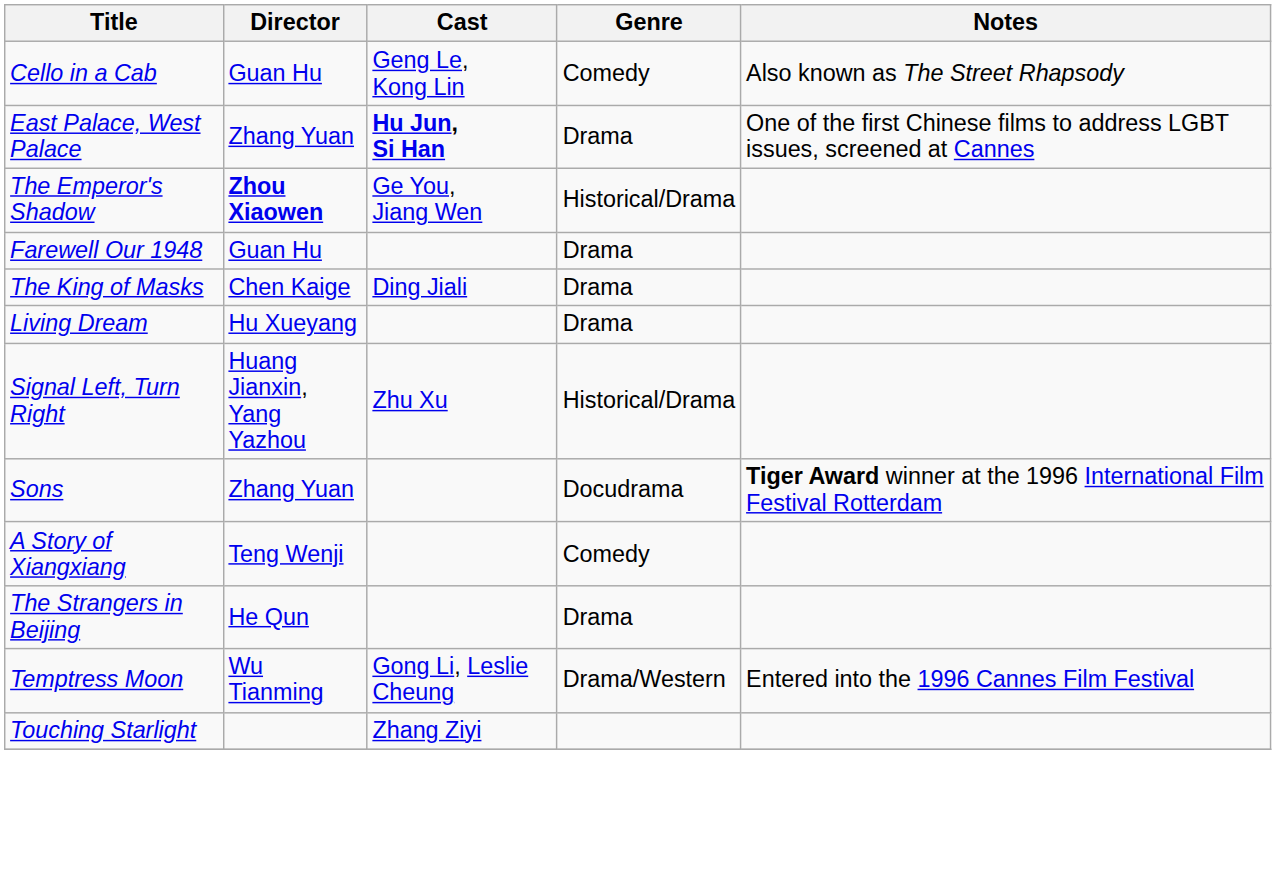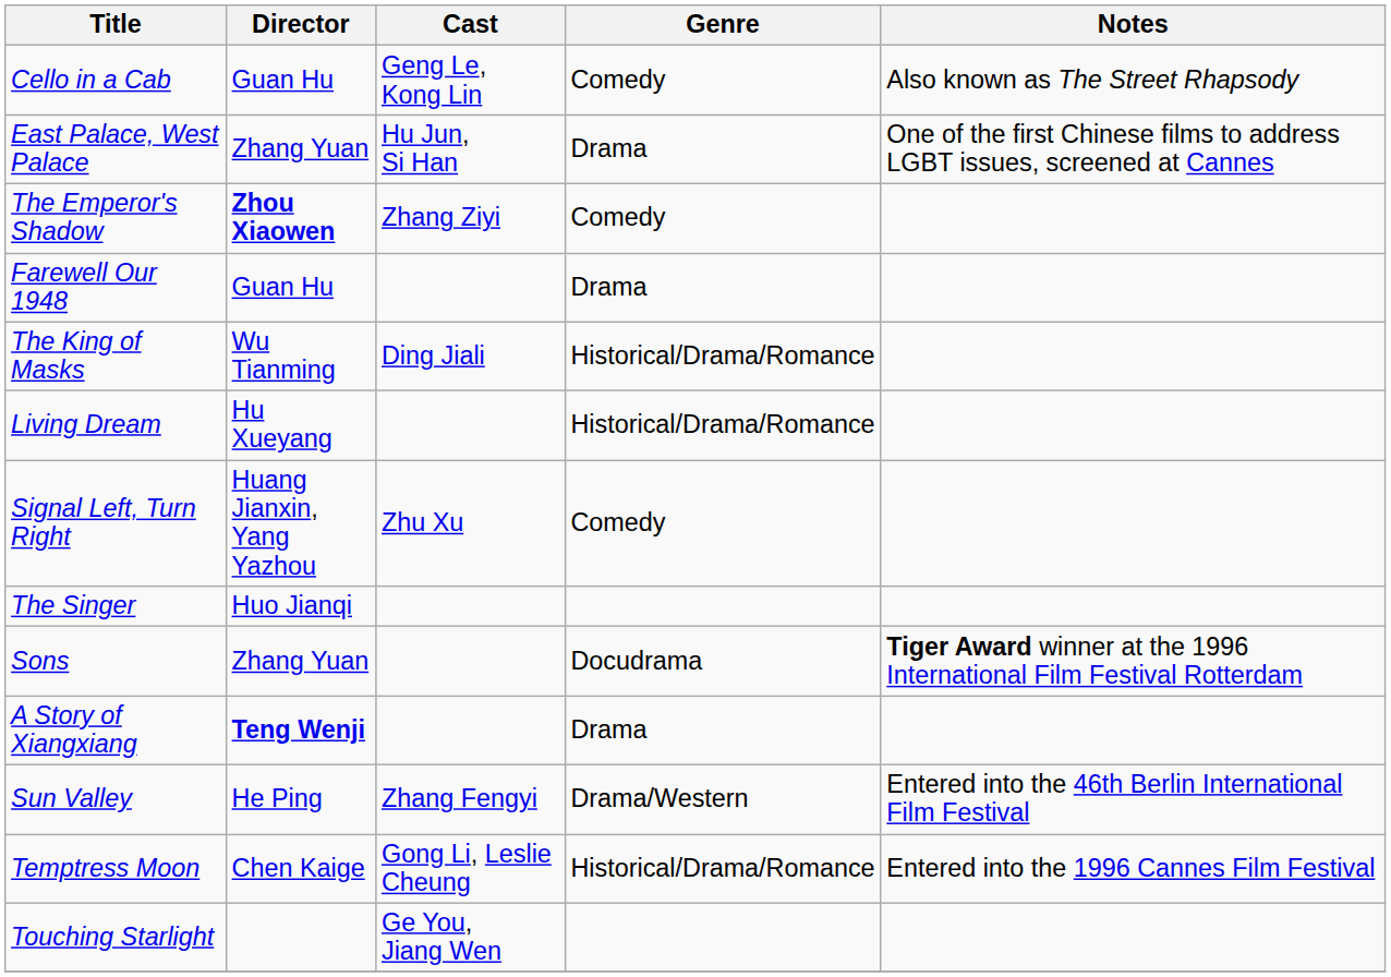 <table class="wikitable sortable">
 <tr>
 <th>Title</th>
 <th>Director</th>
 <th>Cast</th>
 <th>Genre</th>
 <th>Notes</th>
 </tr>
 <tr>
 <td><em><a href='#'>Cello in a Cab</a></em></td>
 <td><a href='#'>Guan Hu</a></td>
 <td><a href='#'>Geng Le</a>,<br><a href='#'>Kong Lin</a></td>
 <td>Comedy</td>
 <td>Also known as <em>The Street Rhapsody</em></td>
 </tr>
 <tr>
 <td><em><a href='#'>East Palace, West Palace</a></em></td>
 <td><a href='#'>Zhang Yuan</a></td>
-<td><strong><a href='#'>Hu Jun</a>,<br><a href='#'>Si Han</a></strong></td>
+<td><a href='#'>Hu Jun</a>,<br><a href='#'>Si Han</a></td>
 <td>Drama</td>
 <td>One of the first Chinese films to address LGBT issues, screened at <a href='#'>Cannes</a></td>
 </tr>
 <tr>
 <td><em><a href='#'>The Emperor's Shadow</a></em></td>
 <td><strong><a href='#'>Zhou Xiaowen</a></strong></td>
-<td><a href='#'>Ge You</a>,<br><a href='#'>Jiang Wen</a></td>
-<td>Historical/Drama</td>
+<td><a href='#'>Zhang Ziyi</a></td>
+<td>Comedy</td>
 <td></td>
 </tr>
 <tr>
 <td><em><a href='#'>Farewell Our 1948</a></em></td>
 <td><a href='#'>Guan Hu</a></td>
 <td></td>
 <td>Drama</td>
 <td></td>
 </tr>
 <tr>
 <td><em><a href='#'>The King of Masks</a></em></td>
-<td><a href='#'>Chen Kaige</a></td>
+<td><a href='#'>Wu Tianming</a></td>
 <td><a href='#'>Ding Jiali</a></td>
-<td>Drama</td>
+<td>Historical/Drama/Romance</td>
 <td></td>
 </tr>
 <tr>
 <td><em><a href='#'>Living Dream</a></em></td>
 <td><a href='#'>Hu Xueyang</a></td>
 <td></td>
-<td>Drama</td>
+<td>Historical/Drama/Romance</td>
 <td></td>
 </tr>
 <tr>
 <td><em><a href='#'>Signal Left, Turn Right</a></em></td>
 <td><a href='#'>Huang Jianxin</a>,<br><a href='#'>Yang Yazhou</a></td>
 <td><a href='#'>Zhu Xu</a></td>
-<td>Historical/Drama</td>
+<td>Comedy</td>
+<td></td>
+</tr>
+<tr>
+<td><em><a href='#'>The Singer</a></em></td>
+<td><a href='#'>Huo Jianqi</a></td>
+<td></td>
+<td></td>
 <td></td>
 </tr>
 <tr>
 <td><em><a href='#'>Sons</a></em></td>
 <td><a href='#'>Zhang Yuan</a></td>
 <td></td>
 <td>Docudrama</td>
 <td><strong>Tiger Award</strong> winner at the 1996 <a href='#'>International Film Festival Rotterdam</a></td>
 </tr>
 <tr>
 <td><em><a href='#'>A Story of Xiangxiang</a></em></td>
-<td><a href='#'>Teng Wenji</a></td>
-<td></td>
-<td>Comedy</td>
-<td></td>
-</tr>
-<tr>
-<td><em><a href='#'>The Strangers in Beijing</a></em></td>
-<td><a href='#'>He Qun</a></td>
+<td><strong><a href='#'>Teng Wenji</a></strong></td>
 <td></td>
 <td>Drama</td>
 <td></td>
 </tr>
 <tr>
+<td><em><a href='#'>Sun Valley</a></em></td>
+<td><a href='#'>He Ping</a></td>
+<td><a href='#'>Zhang Fengyi</a></td>
+<td>Drama/Western</td>
+<td>Entered into the <a href='#'>46th Berlin International Film Festival</a></td>
+</tr>
+<tr>
 <td><em><a href='#'>Temptress Moon</a></em></td>
-<td><a href='#'>Wu Tianming</a></td>
+<td><a href='#'>Chen Kaige</a></td>
 <td><a href='#'>Gong Li</a>, <a href='#'>Leslie Cheung</a></td>
-<td>Drama/Western</td>
+<td>Historical/Drama/Romance</td>
 <td>Entered into the <a href='#'>1996 Cannes Film Festival</a></td>
 </tr>
 <tr>
 <td><em><a href='#'>Touching Starlight</a></em></td>
 <td></td>
-<td><a href='#'>Zhang Ziyi</a></td>
+<td><a href='#'>Ge You</a>,<br><a href='#'>Jiang Wen</a></td>
 <td></td>
 <td></td>
 </tr>
 <tr>
 </tr>
 </table>
